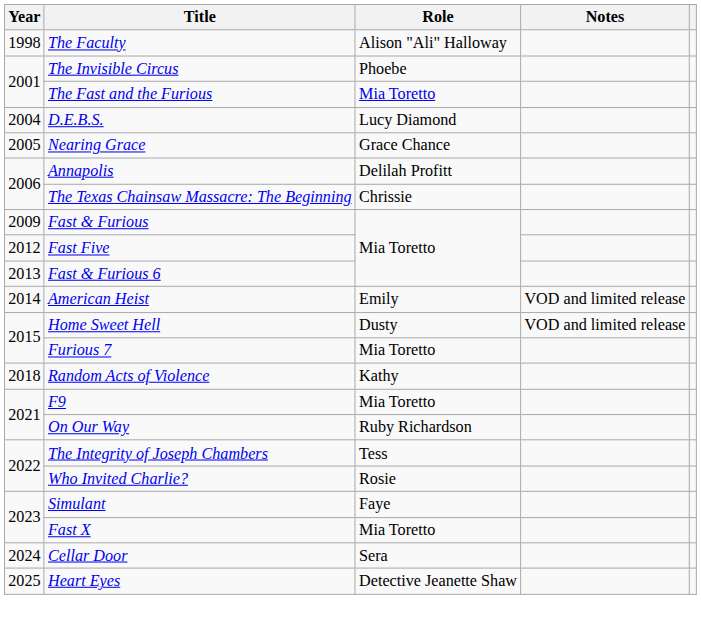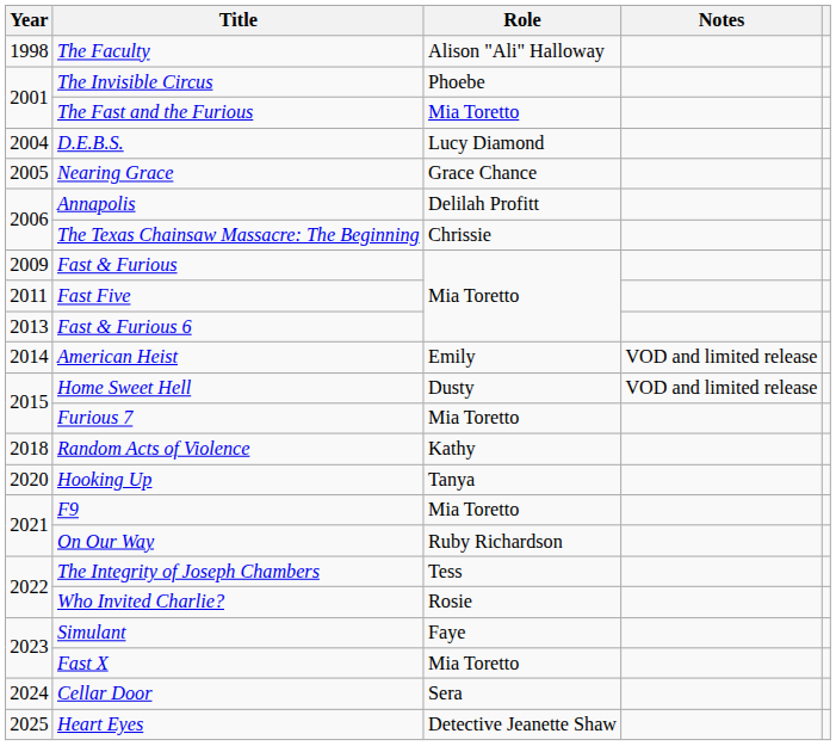 <table class="wikitable sortable">
 <tr>
 <th>Year</th>
 <th>Title</th>
 <th>Role</th>
 <th class="unsortable">Notes</th>
 <th class="unsortable"></th>
 </tr>
 <tr>
 <td>1998</td>
 <td><em><a href='#'>The Faculty</a></em></td>
 <td>Alison "Ali" Halloway</td>
 <td></td>
 <td></td>
 </tr>
 <tr>
 <td rowspan="2">2001</td>
 <td><em><a href='#'>The Invisible Circus</a></em></td>
 <td>Phoebe</td>
 <td></td>
 <td></td>
 </tr>
 <tr>
 <td><em><a href='#'>The Fast and the Furious</a></em></td>
 <td><a href='#'>Mia Toretto</a></td>
 <td></td>
 <td></td>
 </tr>
 <tr>
 <td>2004</td>
 <td><em><a href='#'>D.E.B.S.</a></em></td>
 <td>Lucy Diamond</td>
 <td></td>
 <td></td>
 </tr>
 <tr>
 <td>2005</td>
 <td><em><a href='#'>Nearing Grace</a></em></td>
 <td>Grace Chance</td>
 <td></td>
 <td></td>
 </tr>
 <tr>
 <td rowspan="2">2006</td>
 <td><em><a href='#'>Annapolis</a></em></td>
 <td>Delilah Profitt</td>
 <td></td>
 <td></td>
 </tr>
 <tr>
 <td><em><a href='#'>The Texas Chainsaw Massacre: The Beginning</a></em></td>
 <td>Chrissie</td>
 <td></td>
 <td></td>
 </tr>
 <tr>
 <td>2009</td>
 <td><em><a href='#'>Fast & Furious</a></em></td>
 <td rowspan="3">Mia Toretto</td>
 <td></td>
 <td></td>
 </tr>
 <tr>
-<td>2012</td>
+<td>2011</td>
 <td><em><a href='#'>Fast Five</a></em></td>
 <td></td>
 <td></td>
 </tr>
 <tr>
 <td>2013</td>
 <td><em><a href='#'>Fast & Furious 6</a></em></td>
 <td></td>
 <td></td>
 </tr>
 <tr>
 <td>2014</td>
 <td><em><a href='#'>American Heist</a></em></td>
 <td>Emily</td>
 <td>VOD and limited release</td>
 <td></td>
 </tr>
 <tr>
 <td rowspan="2">2015</td>
 <td><em><a href='#'>Home Sweet Hell</a></em></td>
 <td>Dusty</td>
 <td>VOD and limited release</td>
 <td></td>
 </tr>
 <tr>
 <td><em><a href='#'>Furious 7</a></em></td>
 <td>Mia Toretto</td>
 <td></td>
 <td></td>
 </tr>
 <tr>
 <td>2018</td>
 <td><em><a href='#'>Random Acts of Violence</a></em></td>
 <td>Kathy</td>
+<td></td>
+<td></td>
+</tr>
+<tr>
+<td>2020</td>
+<td><em><a href='#'>Hooking Up</a></em></td>
+<td>Tanya</td>
 <td></td>
 <td></td>
 </tr>
 <tr>
 <td rowspan="2">2021</td>
 <td><em><a href='#'>F9</a></em></td>
 <td>Mia Toretto</td>
 <td></td>
 <td></td>
 </tr>
 <tr>
 <td><em><a href='#'>On Our Way</a></em></td>
 <td>Ruby Richardson</td>
 <td></td>
 <td></td>
 </tr>
 <tr>
 <td rowspan="2">2022</td>
 <td><em><a href='#'>The Integrity of Joseph Chambers</a></em></td>
 <td>Tess</td>
 <td></td>
 <td></td>
 </tr>
 <tr>
 <td><em><a href='#'>Who Invited Charlie?</a></em></td>
 <td>Rosie</td>
 <td></td>
 <td></td>
 </tr>
 <tr>
 <td rowspan="2">2023</td>
 <td><em><a href='#'>Simulant</a></em></td>
 <td>Faye</td>
 <td></td>
 <td></td>
 </tr>
 <tr>
 <td><em><a href='#'>Fast X</a></em></td>
 <td>Mia Toretto</td>
 <td></td>
 <td></td>
 </tr>
 <tr>
 <td>2024</td>
 <td><em><a href='#'>Cellar Door</a></em></td>
 <td>Sera</td>
 <td></td>
 <td></td>
 </tr>
 <tr>
 <td>2025</td>
 <td><em><a href='#'>Heart Eyes</a></em></td>
 <td>Detective Jeanette Shaw</td>
 <td></td>
 <td></td>
 </tr>
 </table>
